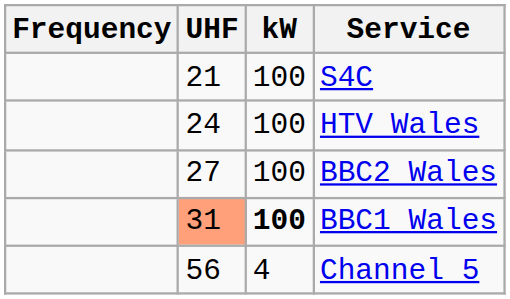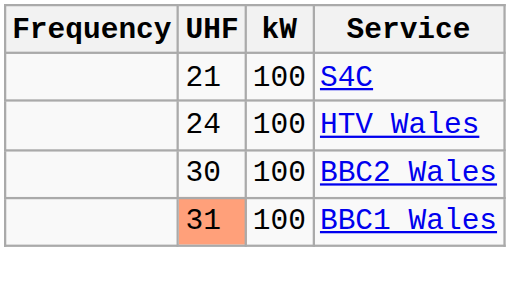 <table class="wikitable sortable">
 <tr>
 <th>Frequency</th>
 <th>UHF</th>
 <th>kW</th>
 <th>Service</th>
 </tr>
 <tr>
 <td></td>
 <td>21</td>
 <td>100</td>
 <td><a href='#'>S4C</a></td>
 </tr>
 <tr>
 <td></td>
 <td>24</td>
 <td>100</td>
 <td><a href='#'>HTV Wales</a></td>
 </tr>
 <tr>
 <td></td>
-<td>27</td>
+<td>30</td>
 <td>100</td>
 <td><a href='#'>BBC2 Wales</a></td>
 </tr>
 <tr>
 <td></td>
 <td style="background: lightsalmon;">31</td>
-<td><strong>100</strong></td>
+<td>100</td>
 <td><a href='#'>BBC1 Wales</a></td>
 </tr>
-<tr>
-<td></td>
-<td>56</td>
-<td>4</td>
-<td><a href='#'>Channel 5</a></td>
-</tr>
 </table>
